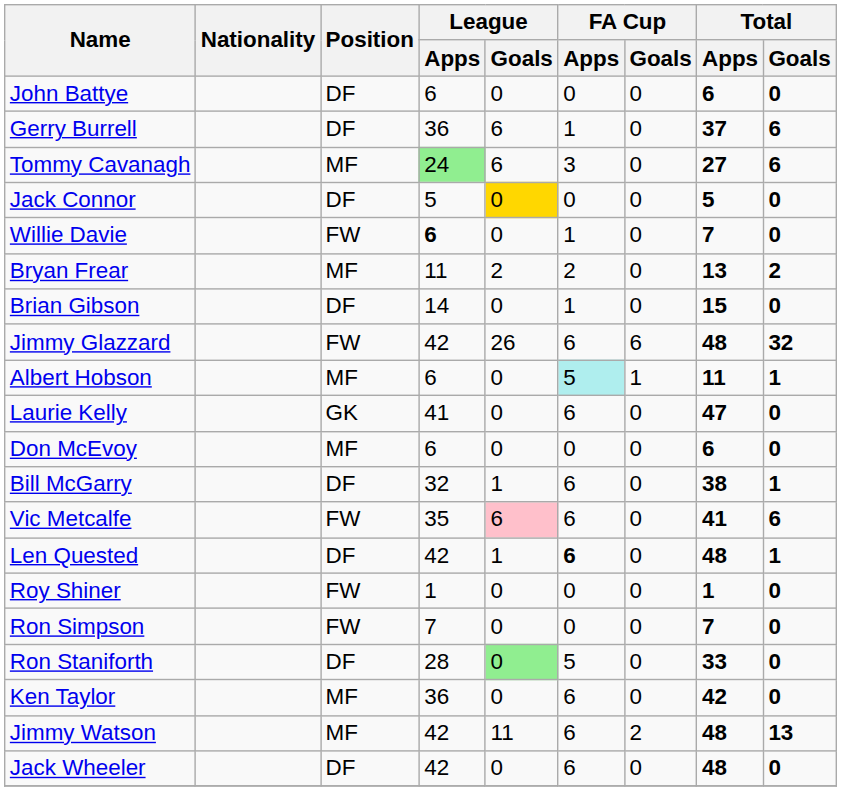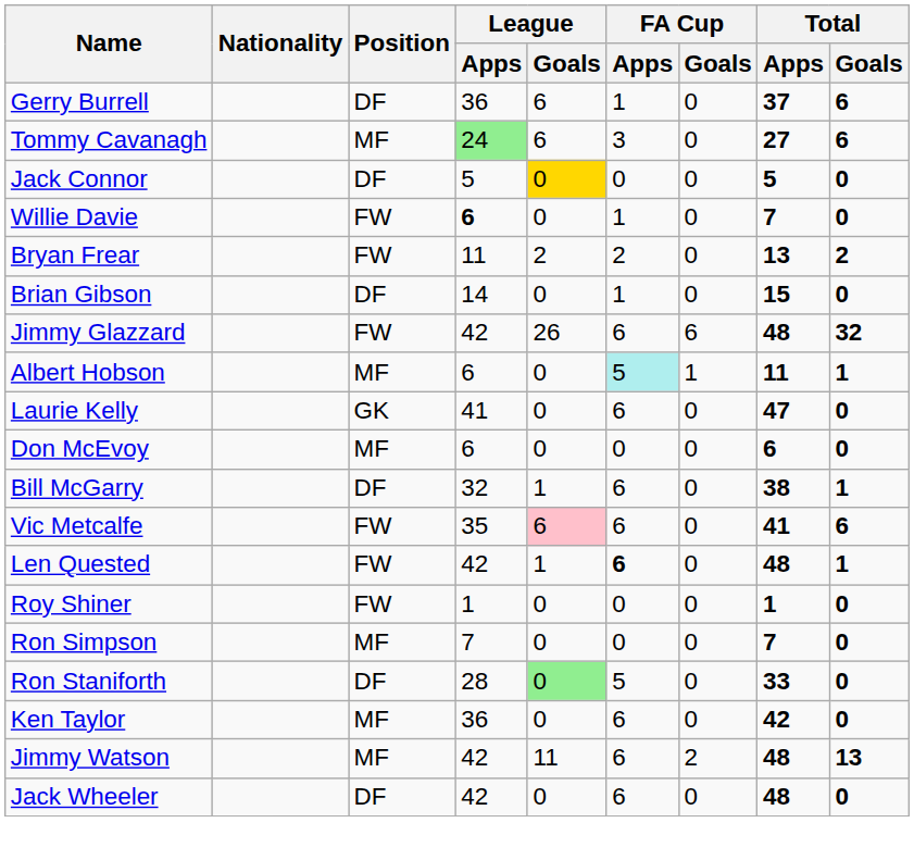 <table class="wikitable sortable">
 <tr>
 <th scope=col rowspan=2>Name</th>
 <th scope=col rowspan=2>Nationality</th>
 <th scope=col rowspan=2>Position</th>
 <th colspan=2>League</th>
 <th colspan=2>FA Cup</th>
 <th colspan=2>Total</th>
 </tr>
 <tr>
 <th>Apps</th>
 <th>Goals</th>
 <th>Apps</th>
 <th>Goals</th>
 <th>Apps</th>
 <th>Goals</th>
-</tr>
-<tr>
-<td><a href='#'>John Battye</a></td>
-<td></td>
-<td>DF</td>
-<td>6</td>
-<td>0</td>
-<td>0</td>
-<td>0</td>
-<td><strong>6</strong></td>
-<td><strong>0</strong></td>
 </tr>
 <tr>
 <td><a href='#'>Gerry Burrell</a></td>
 <td></td>
 <td>DF</td>
 <td>36</td>
 <td>6</td>
 <td>1</td>
 <td>0</td>
 <td><strong>37</strong></td>
 <td><strong>6</strong></td>
 </tr>
 <tr>
 <td><a href='#'>Tommy Cavanagh</a></td>
 <td></td>
 <td>MF</td>
 <td style="background: lightgreen;">24</td>
 <td>6</td>
 <td>3</td>
 <td>0</td>
 <td><strong>27</strong></td>
 <td><strong>6</strong></td>
 </tr>
 <tr>
 <td><a href='#'>Jack Connor</a></td>
 <td></td>
 <td>DF</td>
 <td>5</td>
 <td style="background: gold;">0</td>
 <td>0</td>
 <td>0</td>
 <td><strong>5</strong></td>
 <td><strong>0</strong></td>
 </tr>
 <tr>
 <td><a href='#'>Willie Davie</a></td>
 <td></td>
 <td>FW</td>
 <td><strong>6</strong></td>
 <td>0</td>
 <td>1</td>
 <td>0</td>
 <td><strong>7</strong></td>
 <td><strong>0</strong></td>
 </tr>
 <tr>
 <td><a href='#'>Bryan Frear</a></td>
 <td></td>
-<td>MF</td>
+<td>FW</td>
 <td>11</td>
 <td>2</td>
 <td>2</td>
 <td>0</td>
 <td><strong>13</strong></td>
 <td><strong>2</strong></td>
 </tr>
 <tr>
 <td><a href='#'>Brian Gibson</a></td>
 <td></td>
 <td>DF</td>
 <td>14</td>
 <td>0</td>
 <td>1</td>
 <td>0</td>
 <td><strong>15</strong></td>
 <td><strong>0</strong></td>
 </tr>
 <tr>
 <td><a href='#'>Jimmy Glazzard</a></td>
 <td></td>
 <td>FW</td>
 <td>42</td>
 <td>26</td>
 <td>6</td>
 <td>6</td>
 <td><strong>48</strong></td>
 <td><strong>32</strong></td>
 </tr>
 <tr>
 <td><a href='#'>Albert Hobson</a></td>
 <td></td>
 <td>MF</td>
 <td>6</td>
 <td>0</td>
 <td style="background: paleturquoise;">5</td>
 <td>1</td>
 <td><strong>11</strong></td>
 <td><strong>1</strong></td>
 </tr>
 <tr>
 <td><a href='#'>Laurie Kelly</a></td>
 <td></td>
 <td>GK</td>
 <td>41</td>
 <td>0</td>
 <td>6</td>
 <td>0</td>
 <td><strong>47</strong></td>
 <td><strong>0</strong></td>
 </tr>
 <tr>
 <td><a href='#'>Don McEvoy</a></td>
 <td></td>
 <td>MF</td>
 <td>6</td>
 <td>0</td>
 <td>0</td>
 <td>0</td>
 <td><strong>6</strong></td>
 <td><strong>0</strong></td>
 </tr>
 <tr>
 <td><a href='#'>Bill McGarry</a></td>
 <td></td>
 <td>DF</td>
 <td>32</td>
 <td>1</td>
 <td>6</td>
 <td>0</td>
 <td><strong>38</strong></td>
 <td><strong>1</strong></td>
 </tr>
 <tr>
 <td><a href='#'>Vic Metcalfe</a></td>
 <td></td>
 <td>FW</td>
 <td>35</td>
 <td style="background: pink;">6</td>
 <td>6</td>
 <td>0</td>
 <td><strong>41</strong></td>
 <td><strong>6</strong></td>
 </tr>
 <tr>
 <td><a href='#'>Len Quested</a></td>
 <td></td>
-<td>DF</td>
+<td>FW</td>
 <td>42</td>
 <td>1</td>
 <td><strong>6</strong></td>
 <td>0</td>
 <td><strong>48</strong></td>
 <td><strong>1</strong></td>
 </tr>
 <tr>
 <td><a href='#'>Roy Shiner</a></td>
 <td></td>
 <td>FW</td>
 <td>1</td>
 <td>0</td>
 <td>0</td>
 <td>0</td>
 <td><strong>1</strong></td>
 <td><strong>0</strong></td>
 </tr>
 <tr>
 <td><a href='#'>Ron Simpson</a></td>
 <td></td>
-<td>FW</td>
+<td>MF</td>
 <td>7</td>
 <td>0</td>
 <td>0</td>
 <td>0</td>
 <td><strong>7</strong></td>
 <td><strong>0</strong></td>
 </tr>
 <tr>
 <td><a href='#'>Ron Staniforth</a></td>
 <td></td>
 <td>DF</td>
 <td>28</td>
 <td style="background: lightgreen;">0</td>
 <td>5</td>
 <td>0</td>
 <td><strong>33</strong></td>
 <td><strong>0</strong></td>
 </tr>
 <tr>
 <td><a href='#'>Ken Taylor</a></td>
 <td></td>
 <td>MF</td>
 <td>36</td>
 <td>0</td>
 <td>6</td>
 <td>0</td>
 <td><strong>42</strong></td>
 <td><strong>0</strong></td>
 </tr>
 <tr>
 <td><a href='#'>Jimmy Watson</a></td>
 <td></td>
 <td>MF</td>
 <td>42</td>
 <td>11</td>
 <td>6</td>
 <td>2</td>
 <td><strong>48</strong></td>
 <td><strong>13</strong></td>
 </tr>
 <tr>
 <td><a href='#'>Jack Wheeler</a></td>
 <td></td>
 <td>DF</td>
 <td>42</td>
 <td>0</td>
 <td>6</td>
 <td>0</td>
 <td><strong>48</strong></td>
 <td><strong>0</strong></td>
 </tr>
 <tr>
 </tr>
 </table>
